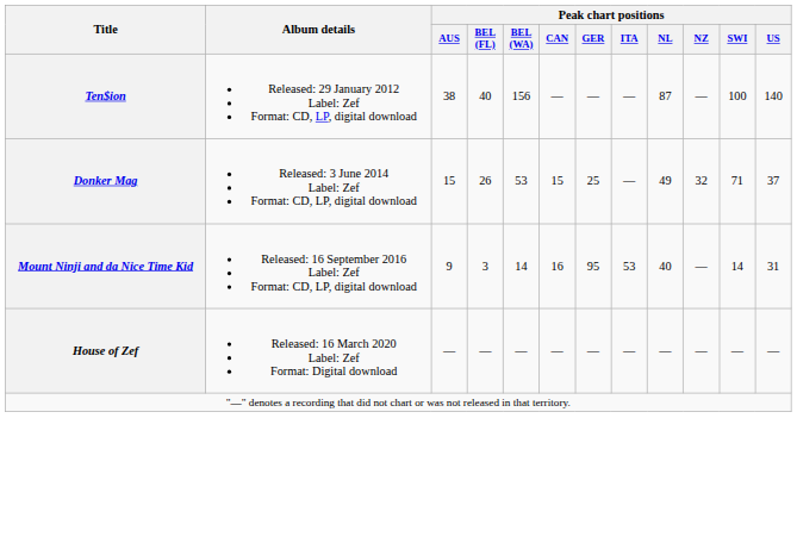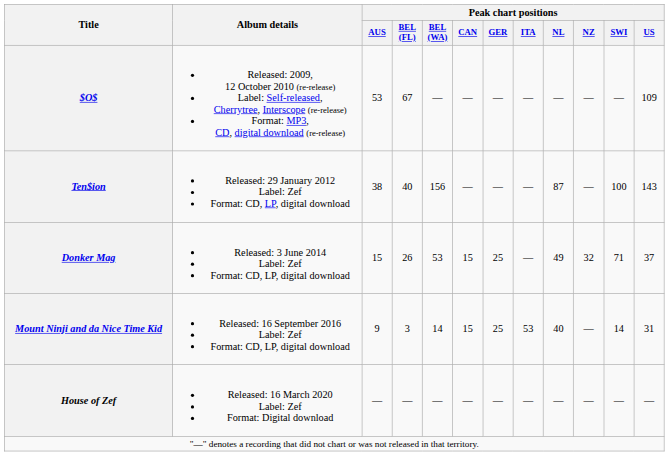 <table class="wikitable plainrowheaders" style="text-align:center;">
 <tr>
 <th scope="col" rowspan="2" style="width:16em;">Title</th>
 <th scope="col" rowspan="2" style="width:18em;">Album details</th>
 <th scope="col" colspan="10">Peak chart positions</th>
 </tr>
 <tr>
 <th scope="col" style="width:3em;font-size:85%;"><a href='#'>AUS</a><br></th>
 <th scope="col" style="width:3em;font-size:85%;"><a href='#'>BEL<br>(FL)</a><br></th>
 <th scope="col" style="width:3em;font-size:85%;"><a href='#'>BEL<br>(WA)</a><br></th>
 <th scope="col" style="width:3em;font-size:85%;"><a href='#'>CAN</a><br></th>
 <th scope="col" style="width:3em;font-size:85%;"><a href='#'>GER</a><br></th>
 <th scope="col" style="width:3em;font-size:85%;"><a href='#'>ITA</a><br></th>
 <th scope="col" style="width:3em;font-size:85%;"><a href='#'>NL</a><br></th>
 <th scope="col" style="width:3em;font-size:85%;"><a href='#'>NZ</a><br></th>
 <th scope="col" style="width:3em;font-size:85%;"><a href='#'>SWI</a><br></th>
 <th scope="col" style="width:3em;font-size:85%;"><a href='#'>US</a><br></th>
 </tr>
 <tr>
+<th scope="row"><em><a href='#'>$O$</a></em></th>
+<td><br><ul><li>Released: 2009,<br>12 October 2010 <small>(re-release)</small></li><li>Label: <a href='#'>Self-released</a>,<br><a href='#'>Cherrytree</a>, <a href='#'>Interscope</a> <small>(re-release)</small></li><li>Format: <a href='#'>MP3</a>,<br><a href='#'>CD</a>, <a href='#'>digital download</a> <small>(re-release)</small></li></ul></td>
+<td>53</td>
+<td>67</td>
+<td>—</td>
+<td>—</td>
+<td>—</td>
+<td>—</td>
+<td>—</td>
+<td>—</td>
+<td>—</td>
+<td>109</td>
+</tr>
+<tr>
 <th scope="row"><em><a href='#'>Ten$ion</a></em></th>
 <td><br><ul><li>Released: 29 January 2012</li><li>Label: Zef</li><li>Format: CD, <a href='#'>LP</a>, digital download</li></ul></td>
 <td>38</td>
 <td>40</td>
 <td>156</td>
 <td>—</td>
 <td>—</td>
 <td>—</td>
 <td>87</td>
 <td>—</td>
 <td>100</td>
-<td>140</td>
+<td>143</td>
 </tr>
 <tr>
 <th scope="row"><em><a href='#'>Donker Mag</a></em></th>
 <td><br><ul><li>Released: 3 June 2014</li><li>Label: Zef</li><li>Format: CD, LP, digital download</li></ul></td>
 <td>15</td>
 <td>26</td>
 <td>53</td>
 <td>15</td>
 <td>25</td>
 <td>—</td>
 <td>49</td>
 <td>32</td>
 <td>71</td>
 <td>37</td>
 </tr>
 <tr>
 <th scope="row"><em><a href='#'>Mount Ninji and da Nice Time Kid</a></em></th>
 <td><br><ul><li>Released: 16 September 2016</li><li>Label: Zef</li><li>Format: CD, LP, digital download</li></ul></td>
 <td>9</td>
 <td>3</td>
 <td>14</td>
-<td>16</td>
-<td>95</td>
+<td>15</td>
+<td>25</td>
 <td>53</td>
 <td>40</td>
 <td>—</td>
 <td>14</td>
 <td>31</td>
 </tr>
 <tr>
 <th scope="row"><em>House of Zef</em></th>
 <td><br><ul><li>Released: 16 March 2020</li><li>Label: Zef</li><li>Format: Digital download</li></ul></td>
 <td>—</td>
 <td>—</td>
 <td>—</td>
 <td>—</td>
 <td>—</td>
 <td>—</td>
 <td>—</td>
 <td>—</td>
 <td>—</td>
 <td>—</td>
 </tr>
 <tr>
 <td colspan="12" style="font-size:90%">"—" denotes a recording that did not chart or was not released in that territory.</td>
 </tr>
 </table>
